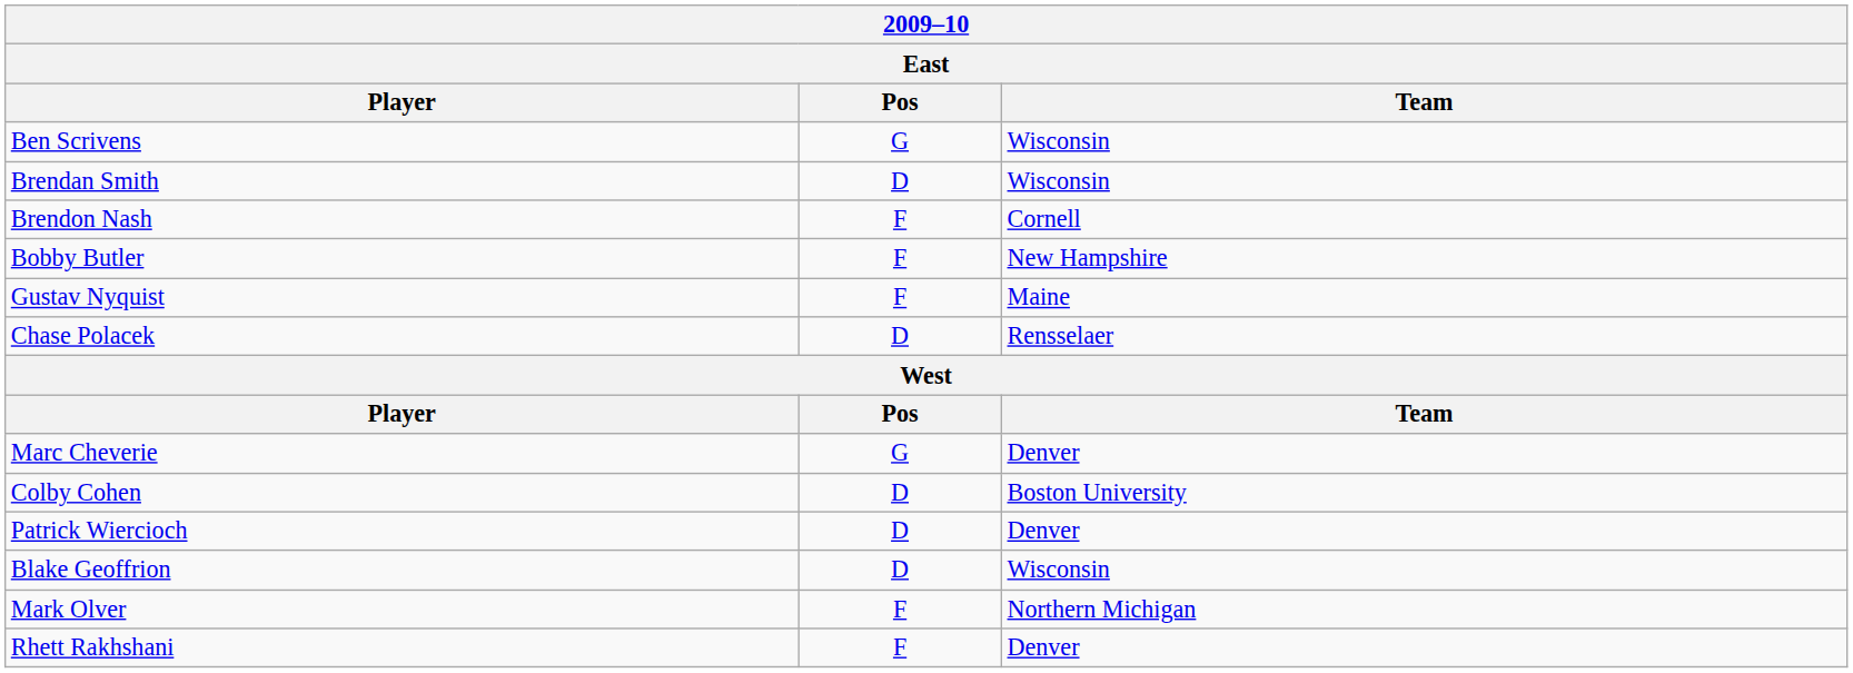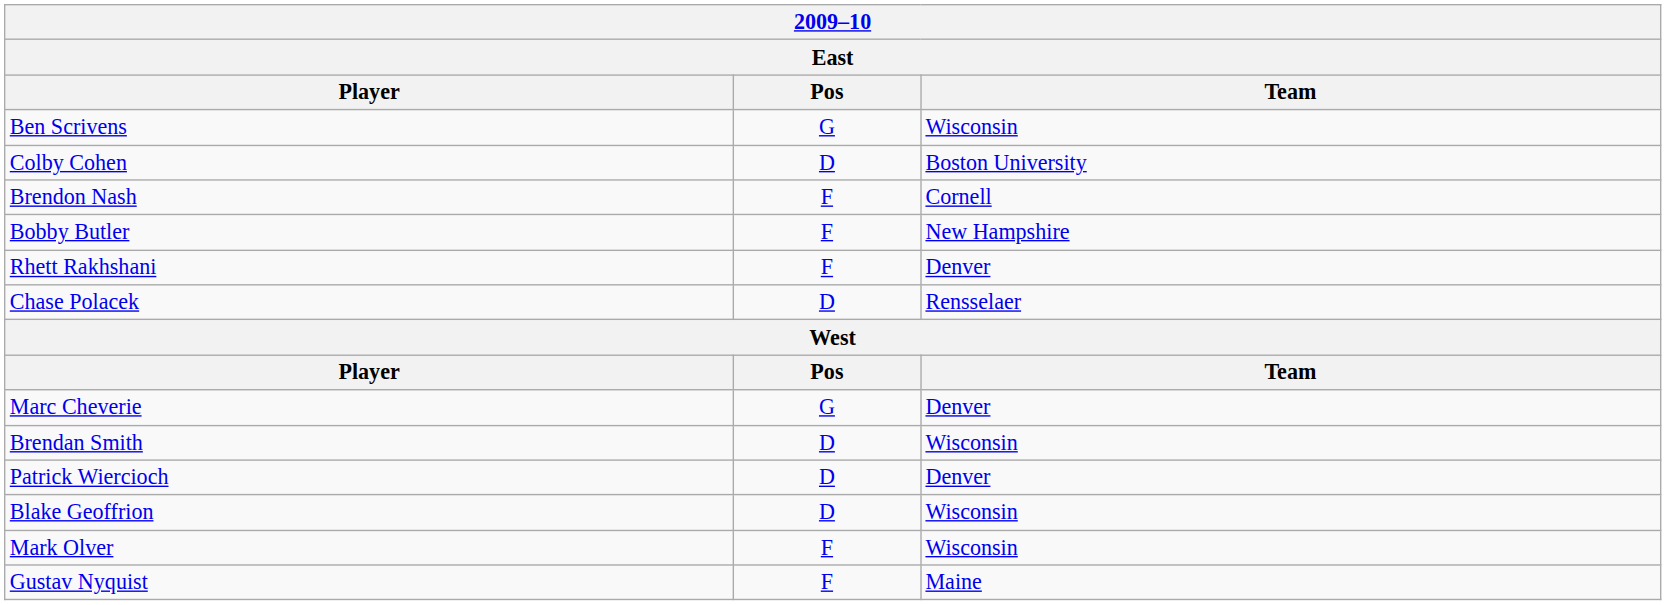 <table class="wikitable" width=95%>
 <tr>
 <th colspan=3><a href='#'>2009–10</a></th>
 </tr>
 <tr>
 <th colspan=3><strong>East</strong></th>
 </tr>
 <tr>
 <th>Player</th>
 <th>Pos</th>
 <th>Team</th>
 </tr>
 <tr>
 <td><a href='#'>Ben Scrivens</a></td>
 <td style="text-align:center;"><a href='#'>G</a></td>
 <td><a href='#'>Wisconsin</a></td>
 </tr>
 <tr>
-<td><a href='#'>Brendan Smith</a></td>
+<td><a href='#'>Colby Cohen</a></td>
 <td style="text-align:center;"><a href='#'>D</a></td>
-<td><a href='#'>Wisconsin</a></td>
+<td><a href='#'>Boston University</a></td>
 </tr>
 <tr>
 <td><a href='#'>Brendon Nash</a></td>
 <td style="text-align:center;"><a href='#'>F</a></td>
 <td><a href='#'>Cornell</a></td>
 </tr>
 <tr>
 <td><a href='#'>Bobby Butler</a></td>
 <td style="text-align:center;"><a href='#'>F</a></td>
 <td><a href='#'>New Hampshire</a></td>
 </tr>
 <tr>
-<td><a href='#'>Gustav Nyquist</a></td>
+<td><a href='#'>Rhett Rakhshani</a></td>
 <td style="text-align:center;"><a href='#'>F</a></td>
-<td><a href='#'>Maine</a></td>
+<td><a href='#'>Denver</a></td>
 </tr>
 <tr>
 <td><a href='#'>Chase Polacek</a></td>
 <td style="text-align:center;"><a href='#'>D</a></td>
 <td><a href='#'>Rensselaer</a></td>
 </tr>
 <tr>
 <th colspan=3><strong>West</strong></th>
 </tr>
 <tr>
 <th>Player</th>
 <th>Pos</th>
 <th>Team</th>
 </tr>
 <tr>
 <td><a href='#'>Marc Cheverie</a></td>
 <td style="text-align:center;"><a href='#'>G</a></td>
 <td><a href='#'>Denver</a></td>
 </tr>
 <tr>
-<td><a href='#'>Colby Cohen</a></td>
+<td><a href='#'>Brendan Smith</a></td>
 <td style="text-align:center;"><a href='#'>D</a></td>
-<td><a href='#'>Boston University</a></td>
+<td><a href='#'>Wisconsin</a></td>
 </tr>
 <tr>
 <td><a href='#'>Patrick Wiercioch</a></td>
 <td style="text-align:center;"><a href='#'>D</a></td>
 <td><a href='#'>Denver</a></td>
 </tr>
 <tr>
 <td><a href='#'>Blake Geoffrion</a></td>
 <td style="text-align:center;"><a href='#'>D</a></td>
 <td><a href='#'>Wisconsin</a></td>
 </tr>
 <tr>
 <td><a href='#'>Mark Olver</a></td>
 <td style="text-align:center;"><a href='#'>F</a></td>
-<td><a href='#'>Northern Michigan</a></td>
+<td><a href='#'>Wisconsin</a></td>
 </tr>
 <tr>
-<td><a href='#'>Rhett Rakhshani</a></td>
+<td><a href='#'>Gustav Nyquist</a></td>
 <td style="text-align:center;"><a href='#'>F</a></td>
-<td><a href='#'>Denver</a></td>
+<td><a href='#'>Maine</a></td>
 </tr>
 </table>
